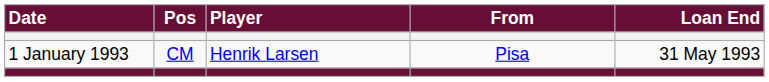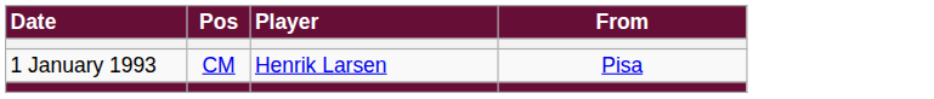 <table class="wikitable">
 <tr>
 <th style="background:#670E36; color:#ffffff; text-align:left; width:130px">Date</th>
 <th style="background:#670E36; color:#ffffff; text-align:center; width:40px">Pos</th>
 <th style="background:#670E36; color:#ffffff; text-align:left; width:180px">Player</th>
 <th style="background:#670E36; color:#ffffff; text-align:center; width:180px">From</th>
-<th style="background:#670E36; color:#ffffff; text-align:right; width:130px">Loan End</th>
 </tr>
 <tr>
-<th></th>
 <th></th>
 <th></th>
 <th></th>
 <th></th>
 </tr>
 <tr>
 <td>1 January 1993</td>
 <td style="text-align:center;"><a href='#'>CM</a></td>
 <td> <a href='#'>Henrik Larsen</a></td>
 <td style="text-align:center;"><a href='#'>Pisa</a></td>
-<td style="text-align:right;">31 May 1993</td>
 </tr>
 <tr>
 <th style="background:#670E36;"></th>
 <th style="background:#670E36;"></th>
 <th style="background:#670E36;"></th>
 <th style="background:#670E36;"></th>
-<th style="background:#670E36;"></th>
 </tr>
 </table>
